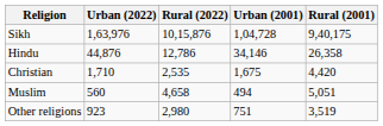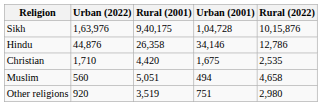 <table class="wikitable sort">
 <tr>
 <th>Religion</th>
 <th>Urban (2022)</th>
+<th>Rural (2001)</th>
+<th>Urban (2001)</th>
 <th>Rural (2022)</th>
-<th>Urban (2001)</th>
-<th>Rural (2001)</th>
 </tr>
 <tr>
 <td>Sikh</td>
 <td>1,63,976</td>
+<td>9,40,175</td>
+<td>1,04,728</td>
 <td>10,15,876</td>
-<td>1,04,728</td>
-<td>9,40,175</td>
 </tr>
 <tr>
 <td>Hindu</td>
 <td>44,876</td>
+<td>26,358</td>
+<td>34,146</td>
 <td>12,786</td>
-<td>34,146</td>
-<td>26,358</td>
 </tr>
 <tr>
 <td>Christian</td>
 <td>1,710</td>
+<td>4,420</td>
+<td>1,675</td>
 <td>2,535</td>
-<td>1,675</td>
-<td>4,420</td>
 </tr>
 <tr>
 <td>Muslim</td>
 <td>560</td>
+<td>5,051</td>
+<td>494</td>
 <td>4,658</td>
-<td>494</td>
-<td>5,051</td>
 </tr>
 <tr>
 <td>Other religions</td>
-<td>923</td>
+<td>920</td>
+<td>3,519</td>
+<td>751</td>
 <td>2,980</td>
-<td>751</td>
-<td>3,519</td>
 </tr>
 </table>
